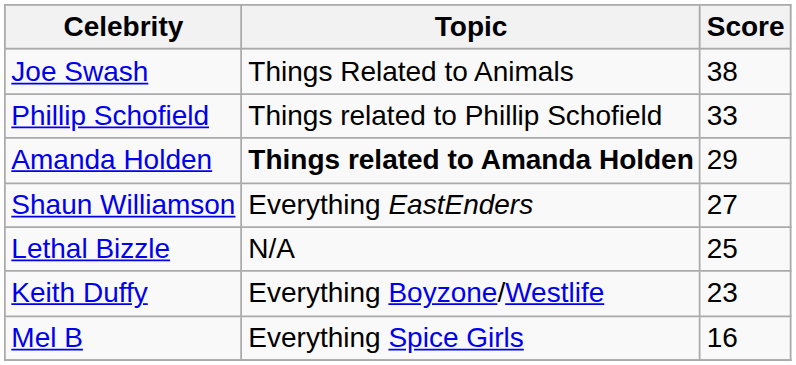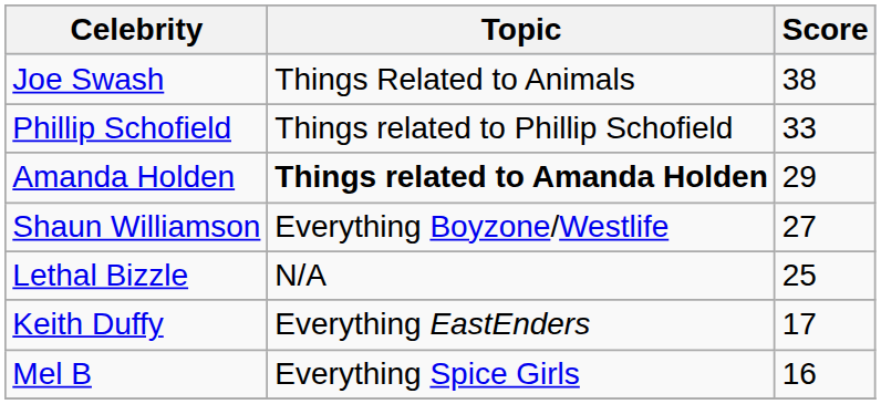 <table class="wikitable">
 <tr style="background:#b0c4de; text-align:center;">
 <th>Celebrity</th>
 <th>Topic</th>
 <th>Score</th>
 </tr>
 <tr>
 <td><a href='#'>Joe Swash</a></td>
 <td>Things Related to Animals</td>
 <td>38</td>
 </tr>
 <tr>
 <td><a href='#'>Phillip Schofield</a></td>
 <td>Things related to Phillip Schofield</td>
 <td>33</td>
 </tr>
 <tr>
 <td><a href='#'>Amanda Holden</a></td>
 <td><strong>Things related to Amanda Holden</strong></td>
 <td>29</td>
 </tr>
 <tr>
 <td><a href='#'>Shaun Williamson</a></td>
-<td>Everything <em>EastEnders</em></td>
+<td>Everything <a href='#'>Boyzone</a>/<a href='#'>Westlife</a></td>
 <td>27</td>
 </tr>
 <tr>
 <td><a href='#'>Lethal Bizzle</a></td>
 <td>N/A</td>
 <td>25</td>
 </tr>
 <tr>
 <td><a href='#'>Keith Duffy</a></td>
-<td>Everything <a href='#'>Boyzone</a>/<a href='#'>Westlife</a></td>
-<td>23</td>
+<td>Everything <em>EastEnders</em></td>
+<td>17</td>
 </tr>
 <tr>
 <td><a href='#'>Mel B</a></td>
 <td>Everything <a href='#'>Spice Girls</a></td>
 <td>16</td>
 </tr>
 <tr>
 </tr>
 </table>
